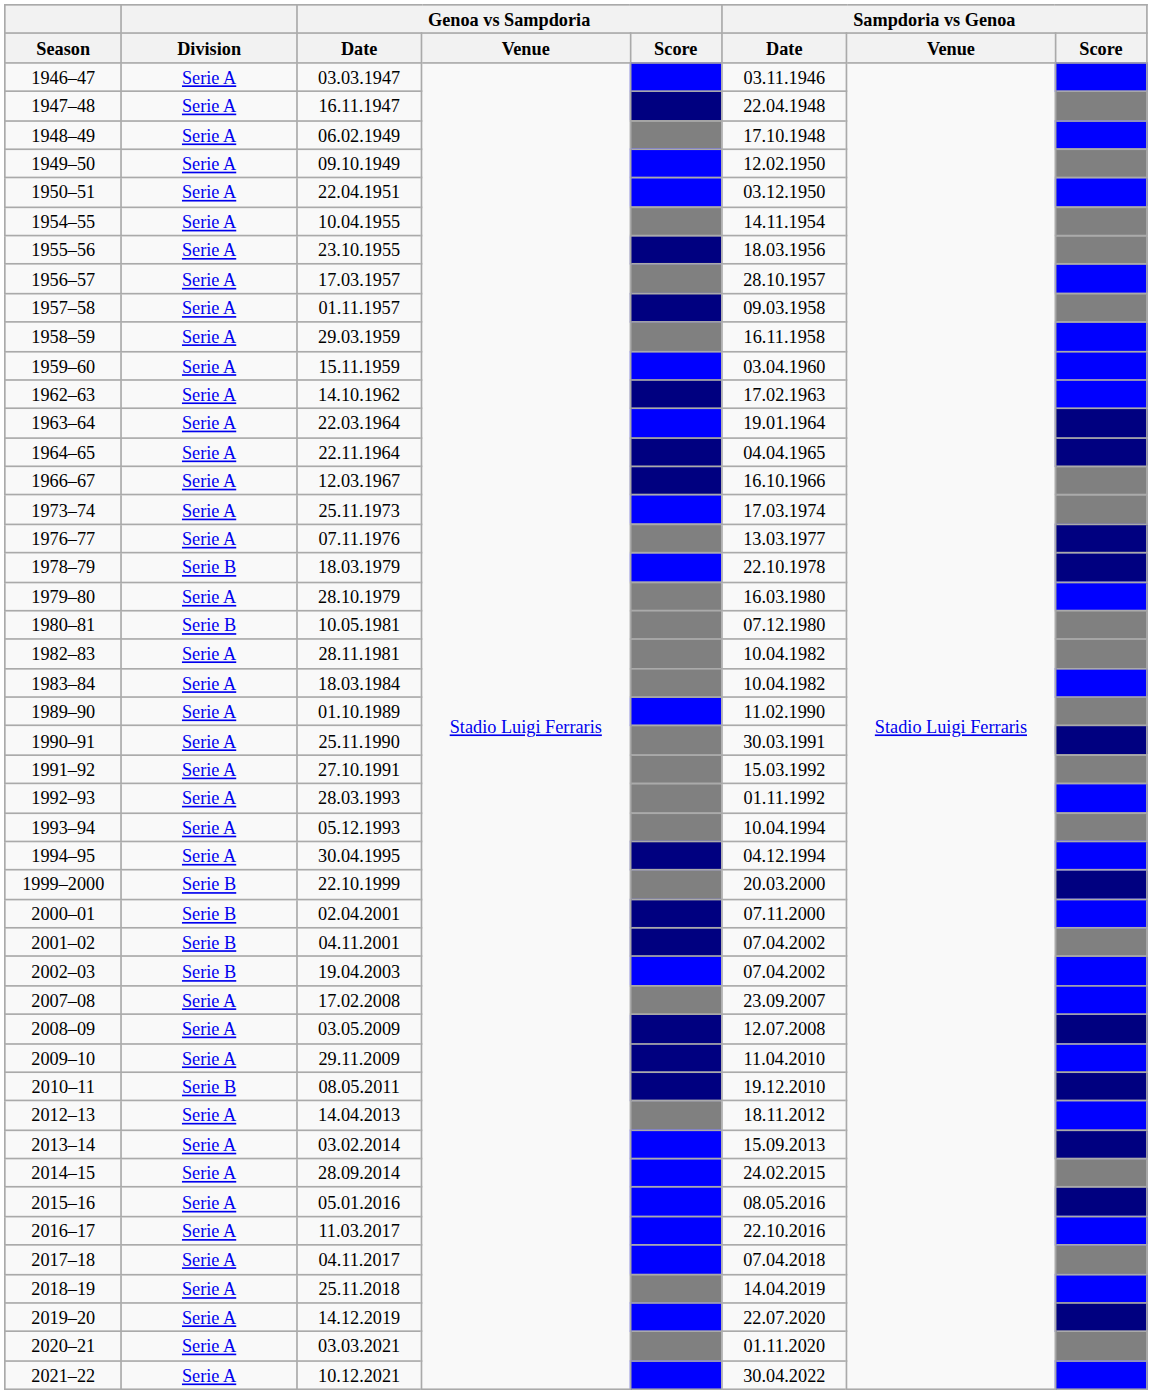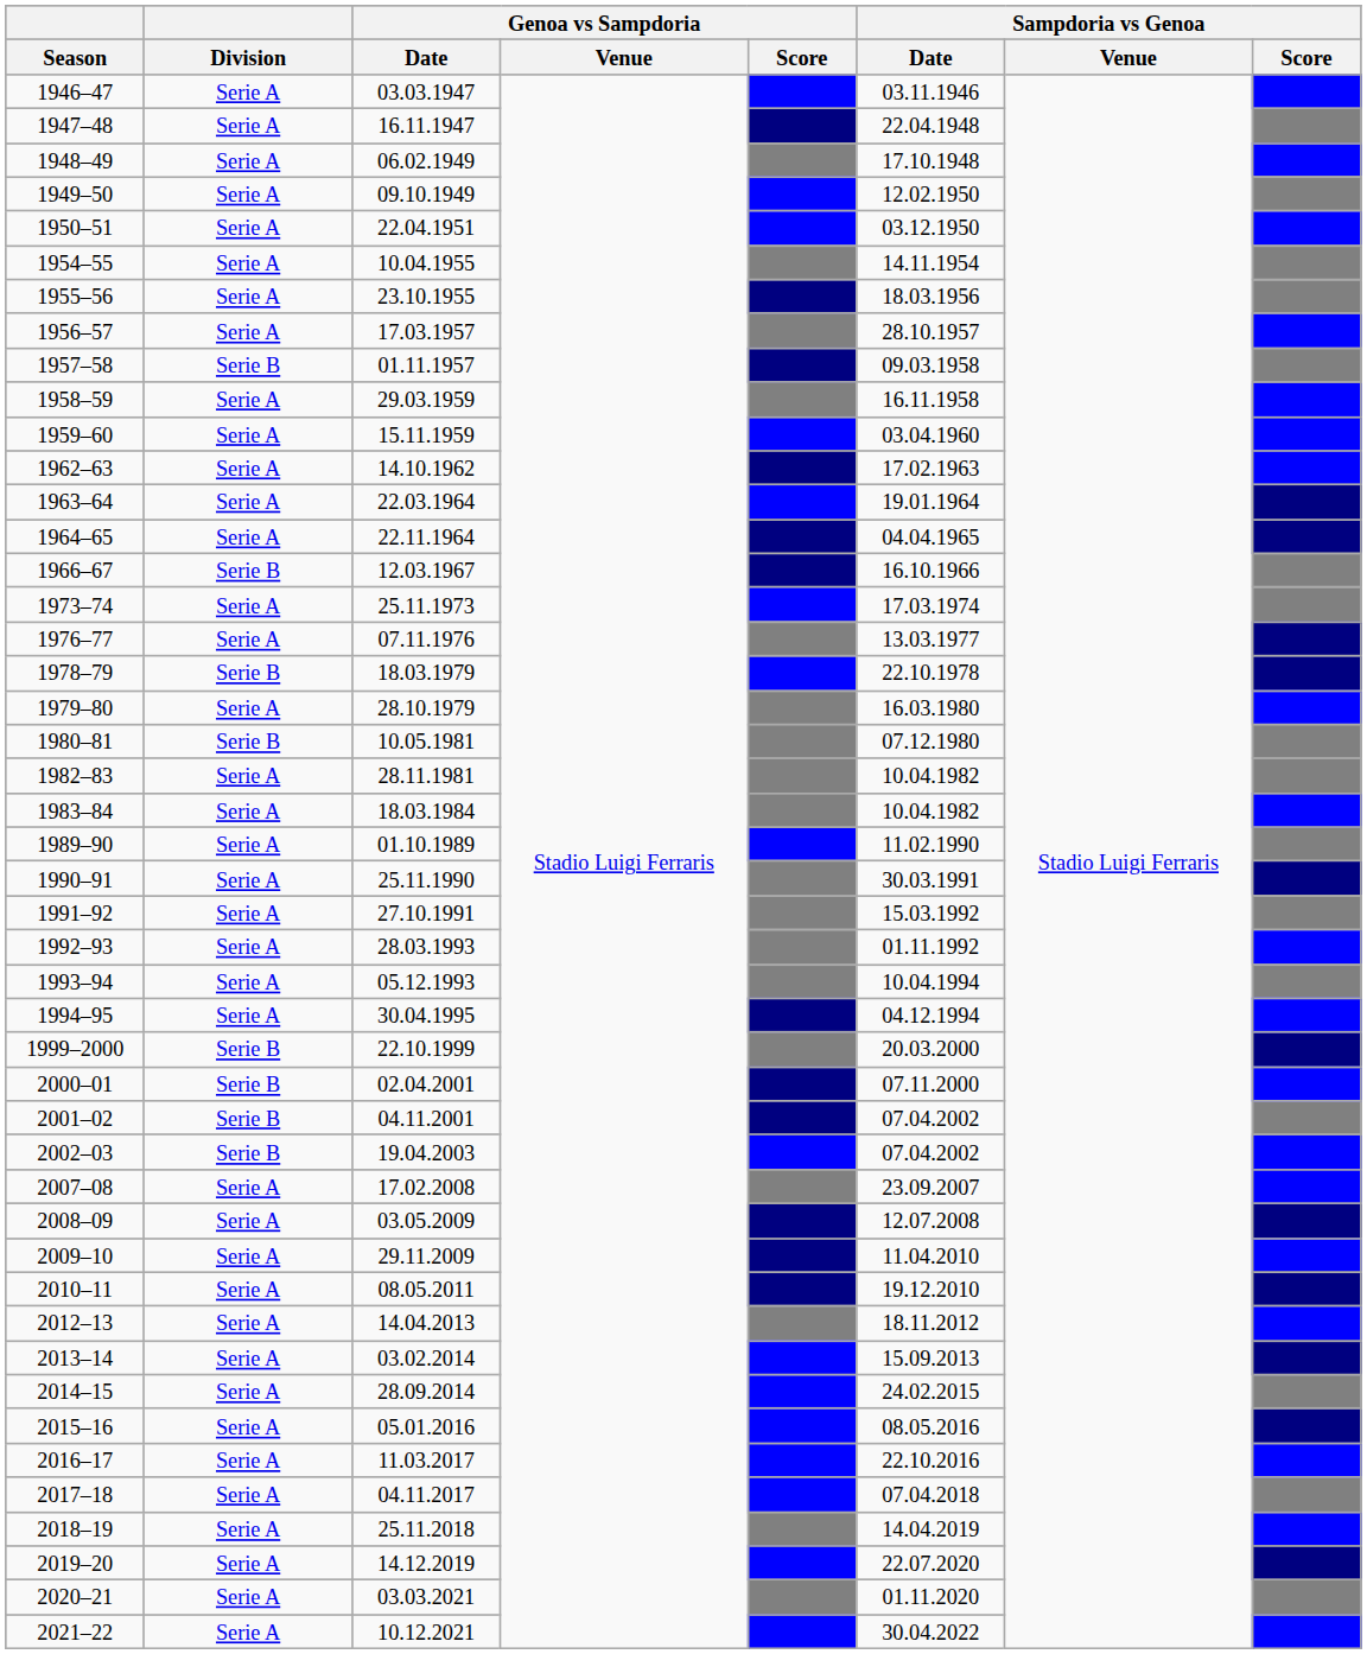 <table class="wikitable" style="text-align: center; font-size: 11px">
 <tr>
 <th></th>
 <th></th>
 <th colspan=3>Genoa vs Sampdoria</th>
 <th colspan=3>Sampdoria vs Genoa</th>
 </tr>
 <tr>
 <th width="65">Season</th>
 <th width="100">Division</th>
 <th width="70">Date</th>
 <th width="120">Venue</th>
 <th width="50">Score</th>
 <th width="70">Date</th>
 <th width="120">Venue</th>
 <th width="50">Score</th>
 </tr>
 <tr>
 <td rowspan="1">1946–47</td>
 <td rowspan="1"><a href='#'>Serie A</a></td>
 <td>03.03.1947</td>
 <td rowspan="46"><a href='#'>Stadio Luigi Ferraris</a></td>
 <td bgcolor="#0000FF"></td>
 <td>03.11.1946</td>
 <td rowspan="46"><a href='#'>Stadio Luigi Ferraris</a></td>
 <td bgcolor="#0000FF"></td>
 </tr>
 <tr>
 <td rowspan="1">1947–48</td>
 <td rowspan="1"><a href='#'>Serie A</a></td>
 <td>16.11.1947</td>
 <td bgcolor="#000080"></td>
 <td>22.04.1948</td>
 <td bgcolor="#808080"></td>
 </tr>
 <tr>
 <td rowspan="1">1948–49</td>
 <td rowspan="1"><a href='#'>Serie A</a></td>
 <td>06.02.1949</td>
 <td bgcolor="#808080"></td>
 <td>17.10.1948</td>
 <td bgcolor="#0000FF"></td>
 </tr>
 <tr>
 <td rowspan="1">1949–50</td>
 <td rowspan="1"><a href='#'>Serie A</a></td>
 <td>09.10.1949</td>
 <td bgcolor="#0000FF"></td>
 <td>12.02.1950</td>
 <td bgcolor="#808080"></td>
 </tr>
 <tr>
 <td rowspan="1">1950–51</td>
 <td rowspan="1"><a href='#'>Serie A</a></td>
 <td>22.04.1951</td>
 <td bgcolor="#0000FF"></td>
 <td>03.12.1950</td>
 <td bgcolor="#0000FF"></td>
 </tr>
 <tr>
 <td rowspan="1">1954–55</td>
 <td rowspan="1"><a href='#'>Serie A</a></td>
 <td>10.04.1955</td>
 <td bgcolor="#808080"></td>
 <td>14.11.1954</td>
 <td bgcolor="#808080"></td>
 </tr>
 <tr>
 <td rowspan="1">1955–56</td>
 <td rowspan="1"><a href='#'>Serie A</a></td>
 <td>23.10.1955</td>
 <td bgcolor="#000080"></td>
 <td>18.03.1956</td>
 <td bgcolor="#808080"></td>
 </tr>
 <tr>
 <td rowspan="1">1956–57</td>
 <td rowspan="1"><a href='#'>Serie A</a></td>
 <td>17.03.1957</td>
 <td bgcolor="#808080"></td>
 <td>28.10.1957</td>
 <td bgcolor="#0000FF"></td>
 </tr>
 <tr>
 <td rowspan="1">1957–58</td>
-<td rowspan="1"><a href='#'>Serie A</a></td>
+<td rowspan="1"><a href='#'>Serie B</a></td>
 <td>01.11.1957</td>
 <td bgcolor="#000080"></td>
 <td>09.03.1958</td>
 <td bgcolor="#808080"></td>
 </tr>
 <tr>
 <td rowspan="1">1958–59</td>
 <td rowspan="1"><a href='#'>Serie A</a></td>
 <td>29.03.1959</td>
 <td bgcolor="#808080"></td>
 <td>16.11.1958</td>
 <td bgcolor="#0000FF"></td>
 </tr>
 <tr>
 <td rowspan="1">1959–60</td>
 <td rowspan="1"><a href='#'>Serie A</a></td>
 <td>15.11.1959</td>
 <td bgcolor="#0000FF"></td>
 <td>03.04.1960</td>
 <td bgcolor="#0000FF"></td>
 </tr>
 <tr>
 <td rowspan="1">1962–63</td>
 <td rowspan="1"><a href='#'>Serie A</a></td>
 <td>14.10.1962</td>
 <td bgcolor="#000080"></td>
 <td>17.02.1963</td>
 <td bgcolor="#0000FF"></td>
 </tr>
 <tr>
 <td rowspan="1">1963–64</td>
 <td rowspan="1"><a href='#'>Serie A</a></td>
 <td>22.03.1964</td>
 <td bgcolor="#0000FF"></td>
 <td>19.01.1964</td>
 <td bgcolor="#000080"></td>
 </tr>
 <tr>
 <td rowspan="1">1964–65</td>
 <td rowspan="1"><a href='#'>Serie A</a></td>
 <td>22.11.1964</td>
 <td bgcolor="#000080"></td>
 <td>04.04.1965</td>
 <td bgcolor="#000080"></td>
 </tr>
 <tr>
 <td rowspan="1">1966–67</td>
-<td rowspan="1"><a href='#'>Serie A</a></td>
+<td rowspan="1"><a href='#'>Serie B</a></td>
 <td>12.03.1967</td>
 <td bgcolor="#000080"></td>
 <td>16.10.1966</td>
 <td bgcolor="#808080"></td>
 </tr>
 <tr>
 <td rowspan="1">1973–74</td>
 <td rowspan="1"><a href='#'>Serie A</a></td>
 <td>25.11.1973</td>
 <td bgcolor="#0000FF"></td>
 <td>17.03.1974</td>
 <td bgcolor="#808080"></td>
 </tr>
 <tr>
 <td rowspan="1">1976–77</td>
 <td rowspan="1"><a href='#'>Serie A</a></td>
 <td>07.11.1976</td>
 <td bgcolor="#808080"></td>
 <td>13.03.1977</td>
 <td bgcolor="#000080"></td>
 </tr>
 <tr>
 <td rowspan="1">1978–79</td>
 <td rowspan="1"><a href='#'>Serie B</a></td>
 <td>18.03.1979</td>
 <td bgcolor="#0000FF"></td>
 <td>22.10.1978</td>
 <td bgcolor="#000080"></td>
 </tr>
 <tr>
 <td rowspan="1">1979–80</td>
 <td rowspan="1"><a href='#'>Serie A</a></td>
 <td>28.10.1979</td>
 <td bgcolor="#808080"></td>
 <td>16.03.1980</td>
 <td bgcolor="#0000FF"></td>
 </tr>
 <tr>
 <td rowspan="1">1980–81</td>
 <td rowspan="1"><a href='#'>Serie B</a></td>
 <td>10.05.1981</td>
 <td bgcolor="#808080"></td>
 <td>07.12.1980</td>
 <td bgcolor="#808080"></td>
 </tr>
 <tr>
 <td rowspan="1">1982–83</td>
 <td rowspan="1"><a href='#'>Serie A</a></td>
 <td>28.11.1981</td>
 <td bgcolor="#808080"></td>
 <td>10.04.1982</td>
 <td bgcolor="#808080"></td>
 </tr>
 <tr>
 <td rowspan="1">1983–84</td>
 <td rowspan="1"><a href='#'>Serie A</a></td>
 <td>18.03.1984</td>
 <td bgcolor="#808080"></td>
 <td>10.04.1982</td>
 <td bgcolor="#0000FF"></td>
 </tr>
 <tr>
 <td rowspan="1">1989–90</td>
 <td rowspan="1"><a href='#'>Serie A</a></td>
 <td>01.10.1989</td>
 <td bgcolor="#0000FF"></td>
 <td>11.02.1990</td>
 <td bgcolor="#808080"></td>
 </tr>
 <tr>
 <td rowspan="1">1990–91</td>
 <td rowspan="1"><a href='#'>Serie A</a></td>
 <td>25.11.1990</td>
 <td bgcolor="#808080"></td>
 <td>30.03.1991</td>
 <td bgcolor="#000080"></td>
 </tr>
 <tr>
 <td rowspan="1">1991–92</td>
 <td rowspan="1"><a href='#'>Serie A</a></td>
 <td>27.10.1991</td>
 <td bgcolor="#808080"></td>
 <td>15.03.1992</td>
 <td bgcolor="#808080"></td>
 </tr>
 <tr>
 <td rowspan="1">1992–93</td>
 <td rowspan="1"><a href='#'>Serie A</a></td>
 <td>28.03.1993</td>
 <td bgcolor="#808080"></td>
 <td>01.11.1992</td>
 <td bgcolor="#0000FF"></td>
 </tr>
 <tr>
 <td rowspan="1">1993–94</td>
 <td rowspan="1"><a href='#'>Serie A</a></td>
 <td>05.12.1993</td>
 <td bgcolor="#808080"></td>
 <td>10.04.1994</td>
 <td bgcolor="#808080"></td>
 </tr>
 <tr>
 <td rowspan="1">1994–95</td>
 <td rowspan="1"><a href='#'>Serie A</a></td>
 <td>30.04.1995</td>
 <td bgcolor="#000080"></td>
 <td>04.12.1994</td>
 <td bgcolor="#0000FF"></td>
 </tr>
 <tr>
 <td rowspan="1">1999–2000</td>
 <td rowspan="1"><a href='#'>Serie B</a></td>
 <td>22.10.1999</td>
 <td bgcolor="#808080"></td>
 <td>20.03.2000</td>
 <td bgcolor="#000080"></td>
 </tr>
 <tr>
 <td rowspan="1">2000–01</td>
 <td rowspan="1"><a href='#'>Serie B</a></td>
 <td>02.04.2001</td>
 <td bgcolor="#000080"></td>
 <td>07.11.2000</td>
 <td bgcolor="#0000FF"></td>
 </tr>
 <tr>
 <td rowspan="1">2001–02</td>
 <td rowspan="1"><a href='#'>Serie B</a></td>
 <td>04.11.2001</td>
 <td bgcolor="#000080"></td>
 <td>07.04.2002</td>
 <td bgcolor="#808080"></td>
 </tr>
 <tr>
 <td rowspan="1">2002–03</td>
 <td rowspan="1"><a href='#'>Serie B</a></td>
 <td>19.04.2003</td>
 <td bgcolor="#0000FF"></td>
 <td>07.04.2002</td>
 <td bgcolor="#0000FF"></td>
 </tr>
 <tr>
 <td rowspan="1">2007–08</td>
 <td rowspan="1"><a href='#'>Serie A</a></td>
 <td>17.02.2008</td>
 <td bgcolor="#808080"></td>
 <td>23.09.2007</td>
 <td bgcolor="#0000FF"></td>
 </tr>
 <tr>
 <td rowspan="1">2008–09</td>
 <td rowspan="1"><a href='#'>Serie A</a></td>
 <td>03.05.2009</td>
 <td bgcolor="#000080"></td>
 <td>12.07.2008</td>
 <td bgcolor="#000080"></td>
 </tr>
 <tr>
 <td rowspan="1">2009–10</td>
 <td rowspan="1"><a href='#'>Serie A</a></td>
 <td>29.11.2009</td>
 <td bgcolor="#000080"></td>
 <td>11.04.2010</td>
 <td bgcolor="#0000FF"></td>
 </tr>
 <tr>
 <td rowspan="1">2010–11</td>
-<td rowspan="1"><a href='#'>Serie B</a></td>
+<td rowspan="1"><a href='#'>Serie A</a></td>
 <td>08.05.2011</td>
 <td bgcolor="#000080"></td>
 <td>19.12.2010</td>
 <td bgcolor="#000080"></td>
 </tr>
 <tr>
 <td rowspan="1">2012–13</td>
 <td rowspan="1"><a href='#'>Serie A</a></td>
 <td>14.04.2013</td>
 <td bgcolor="#808080"></td>
 <td>18.11.2012</td>
 <td bgcolor="#0000FF"></td>
 </tr>
 <tr>
 <td rowspan="1">2013–14</td>
 <td rowspan="1"><a href='#'>Serie A</a></td>
 <td>03.02.2014</td>
 <td bgcolor="#0000FF"></td>
 <td>15.09.2013</td>
 <td bgcolor="#000080"></td>
 </tr>
 <tr>
 <td rowspan="1">2014–15</td>
 <td rowspan="1"><a href='#'>Serie A</a></td>
 <td>28.09.2014</td>
 <td bgcolor="#0000FF"></td>
 <td>24.02.2015</td>
 <td bgcolor="#808080"></td>
 </tr>
 <tr>
 <td rowspan="1">2015–16</td>
 <td rowspan="1"><a href='#'>Serie A</a></td>
 <td>05.01.2016</td>
 <td bgcolor="#0000FF"></td>
 <td>08.05.2016</td>
 <td bgcolor="#000080"></td>
 </tr>
 <tr>
 <td rowspan="1">2016–17</td>
 <td rowspan="1"><a href='#'>Serie A</a></td>
 <td>11.03.2017</td>
 <td bgcolor="#0000FF"></td>
 <td>22.10.2016</td>
 <td bgcolor="#0000FF"></td>
 </tr>
 <tr>
 <td rowspan="1">2017–18</td>
 <td rowspan="1"><a href='#'>Serie A</a></td>
 <td>04.11.2017</td>
 <td bgcolor="#0000FF"></td>
 <td>07.04.2018</td>
 <td bgcolor="#808080"></td>
 </tr>
 <tr>
 <td rowspan="1">2018–19</td>
 <td rowspan="1"><a href='#'>Serie A</a></td>
 <td>25.11.2018</td>
 <td bgcolor="#808080"></td>
 <td>14.04.2019</td>
 <td bgcolor="#0000FF"></td>
 </tr>
 <tr>
 <td rowspan="1">2019–20</td>
 <td rowspan="1"><a href='#'>Serie A</a></td>
 <td>14.12.2019</td>
 <td bgcolor="#0000FF"></td>
 <td>22.07.2020</td>
 <td bgcolor="#000080"></td>
 </tr>
 <tr>
 <td rowspan="1">2020–21</td>
 <td rowspan="1"><a href='#'>Serie A</a></td>
 <td>03.03.2021</td>
 <td bgcolor="#808080"></td>
 <td>01.11.2020</td>
 <td bgcolor="#808080"></td>
 </tr>
 <tr>
 <td rowspan="1">2021–22</td>
 <td rowspan="1"><a href='#'>Serie A</a></td>
 <td>10.12.2021</td>
 <td bgcolor="#0000FF"></td>
 <td>30.04.2022</td>
 <td bgcolor="#0000FF"></td>
 </tr>
 </table>
